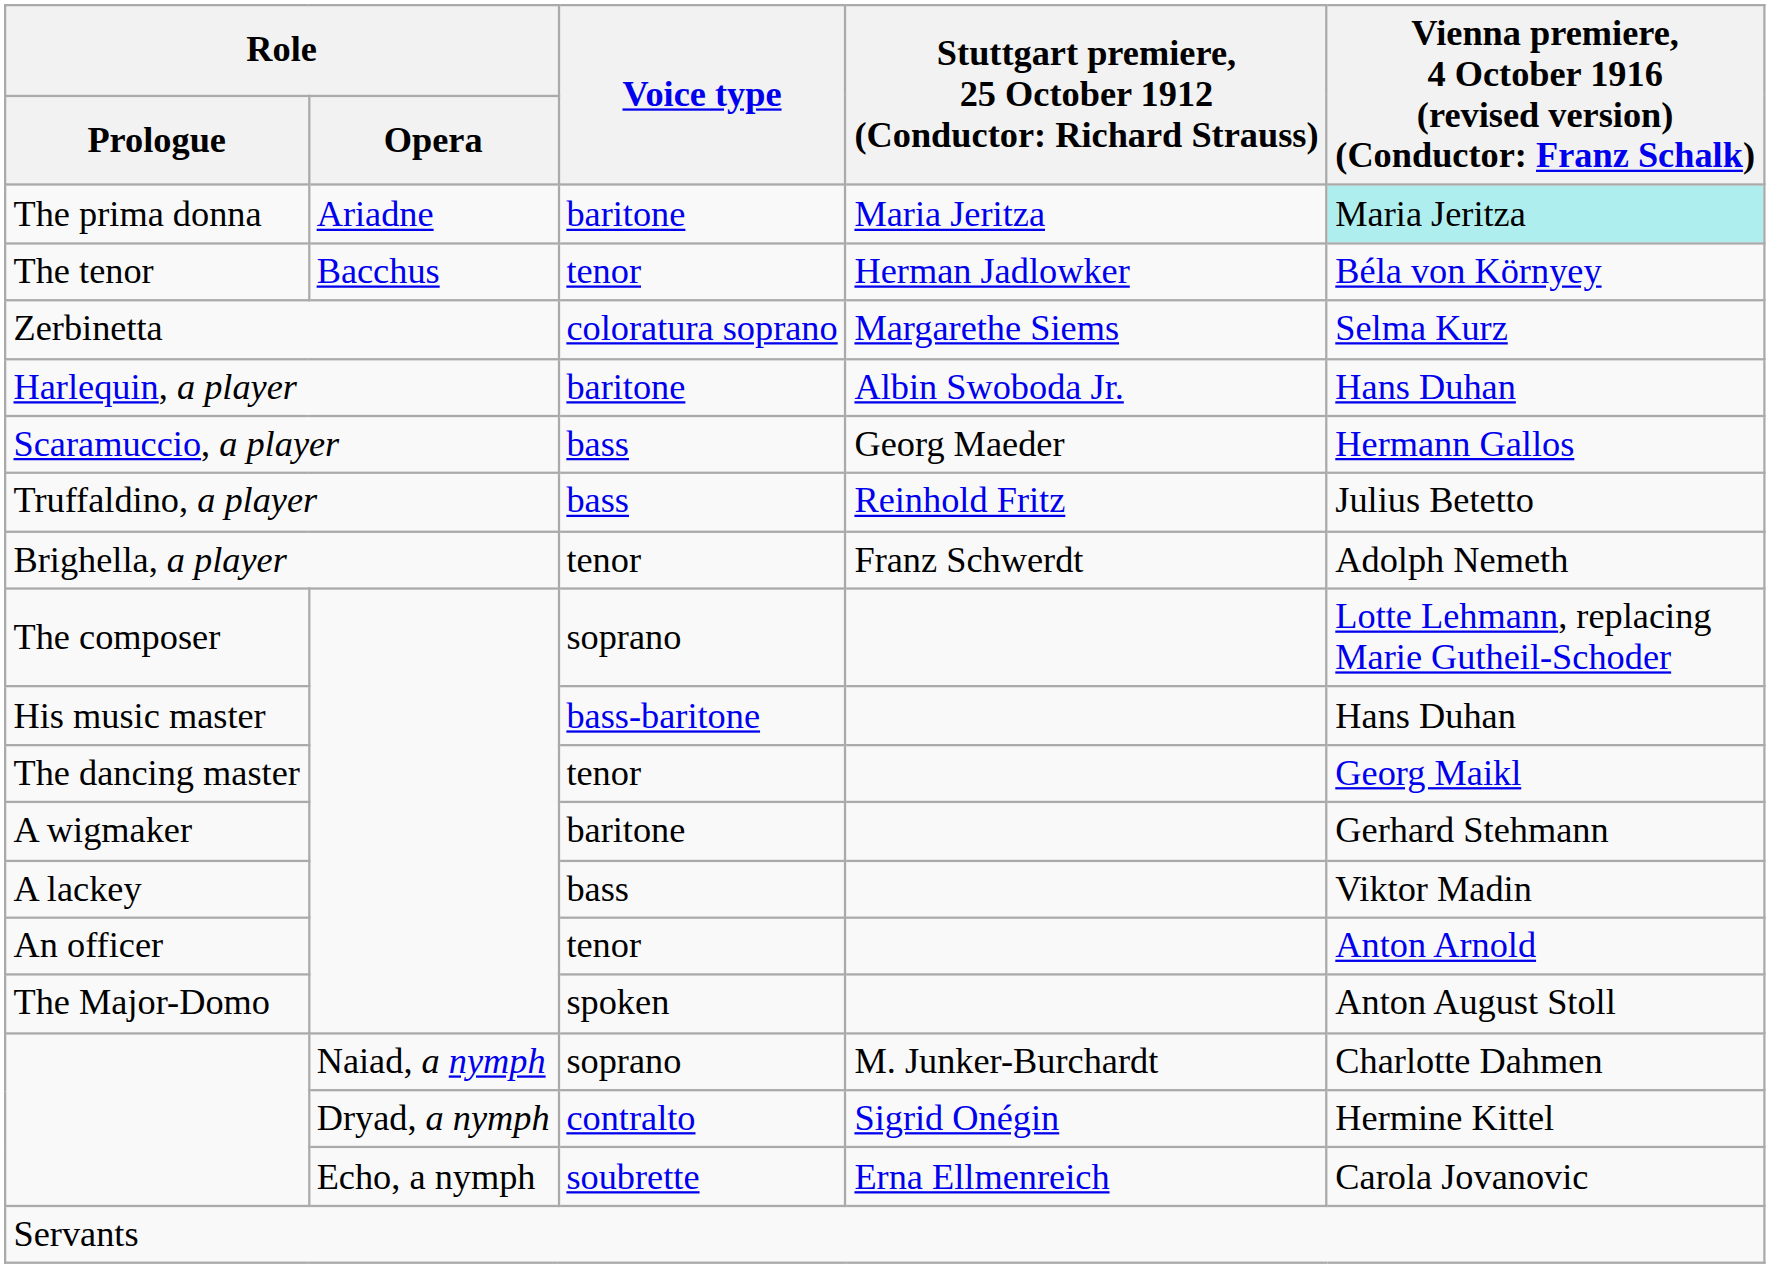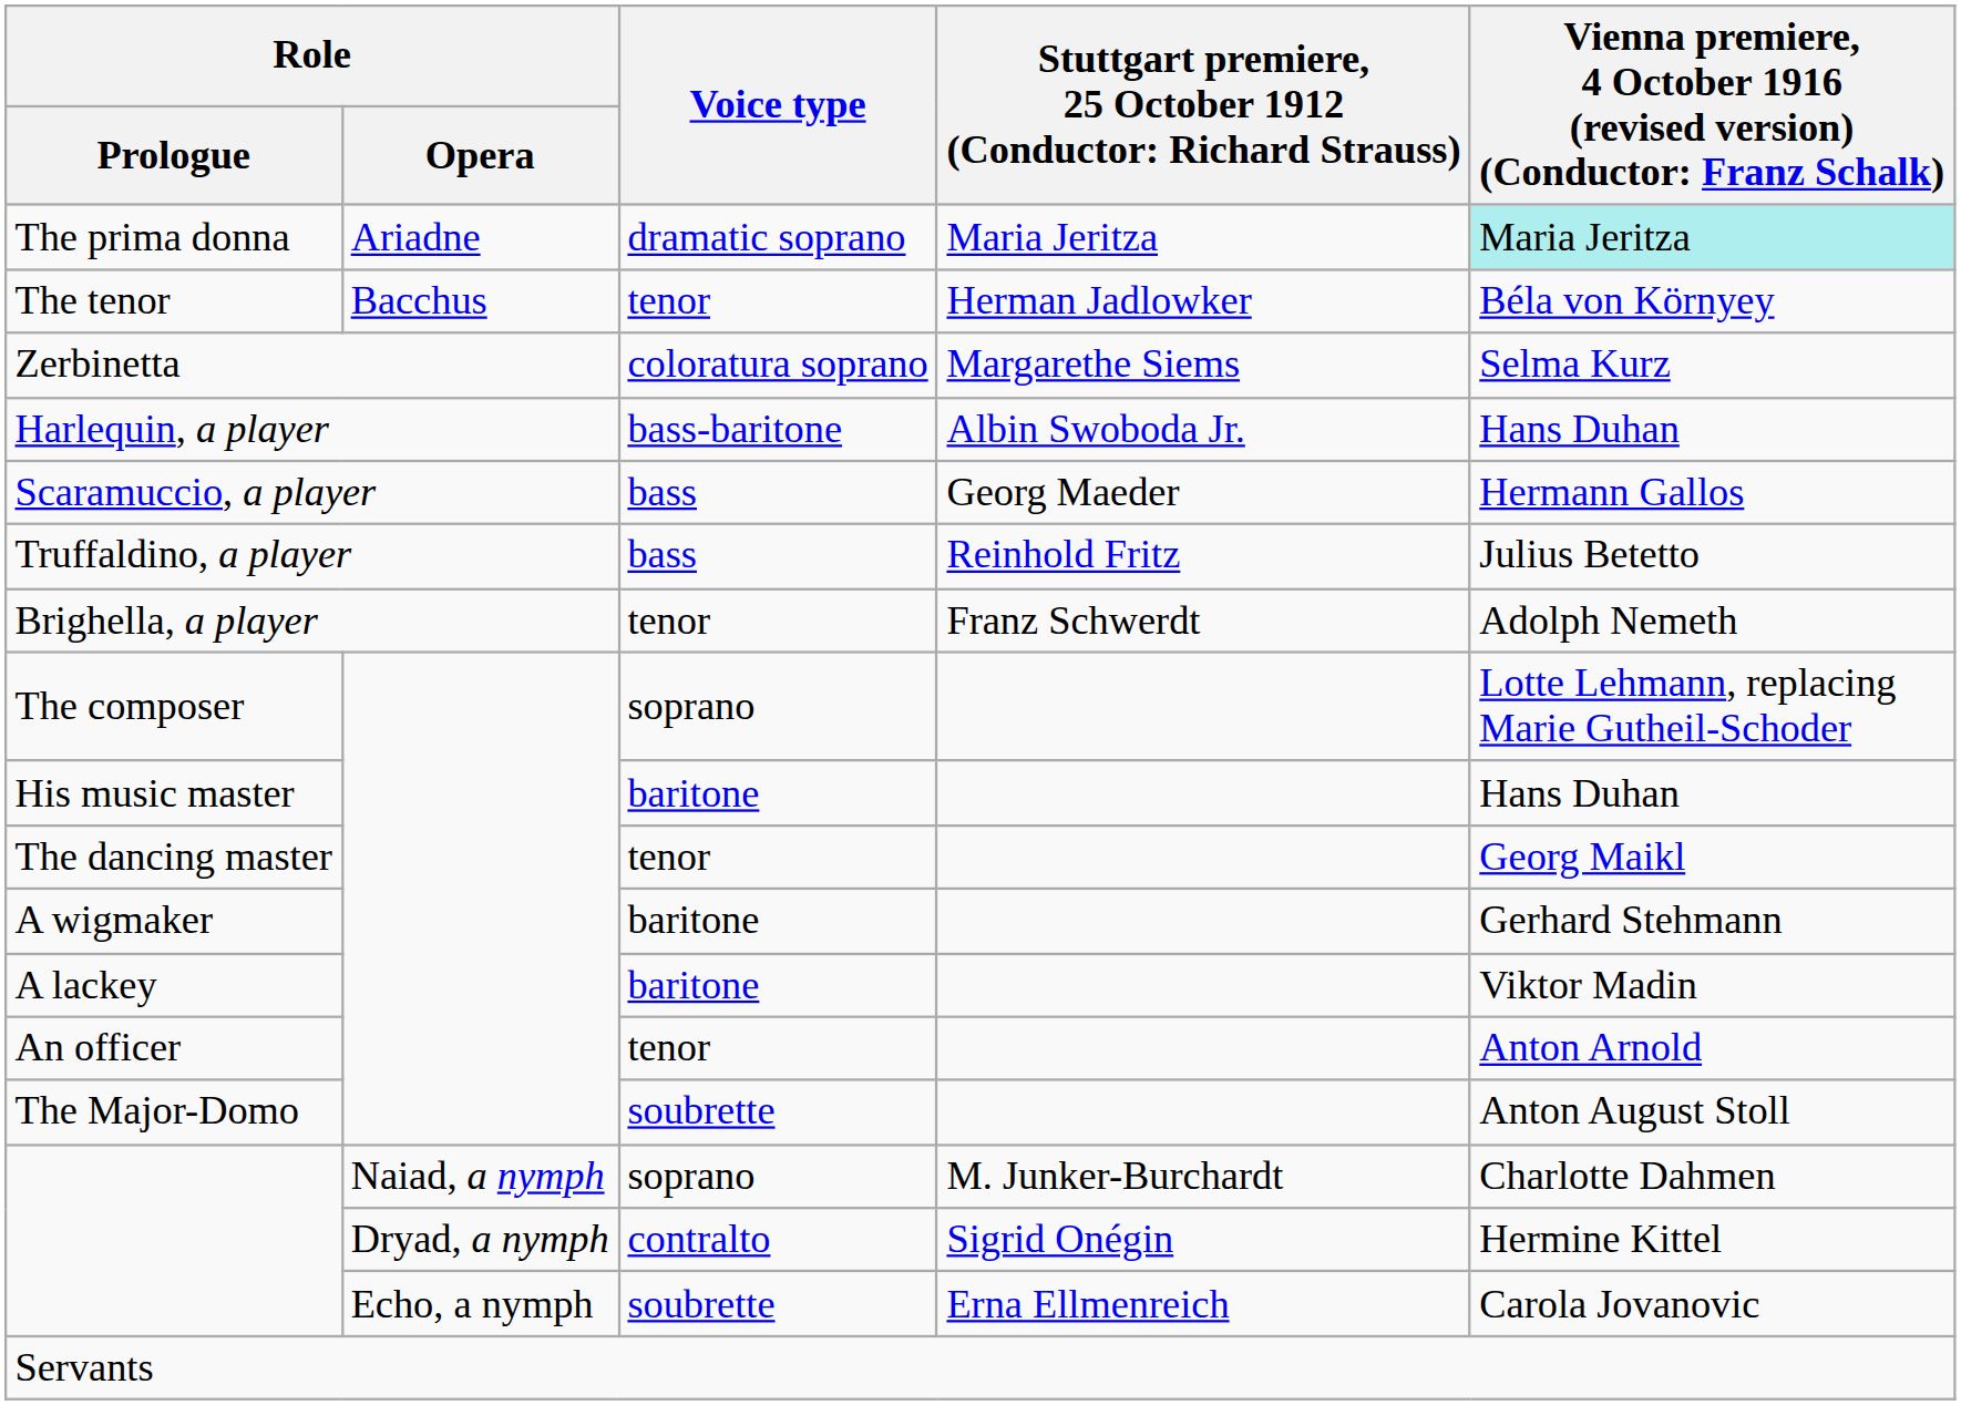 <table class="wikitable">
 <tr>
 <th colspan="2">Role</th>
 <th rowspan="2"><a href='#'>Voice type</a></th>
 <th rowspan="2">Stuttgart premiere,<br>25 October 1912<br>(Conductor: Richard Strauss)</th>
 <th rowspan="2">Vienna premiere,<br>4 October 1916<br>(revised version)<br>(Conductor: <a href='#'>Franz Schalk</a>)</th>
 </tr>
 <tr>
 <th>Prologue</th>
 <th>Opera</th>
 </tr>
 <tr>
 <td>The prima donna</td>
 <td><a href='#'>Ariadne</a></td>
-<td><a href='#'>baritone</a></td>
+<td><a href='#'>dramatic soprano</a></td>
 <td><a href='#'>Maria Jeritza</a></td>
 <td style="background: paleturquoise;">Maria Jeritza</td>
 </tr>
 <tr>
 <td>The tenor</td>
 <td><a href='#'>Bacchus</a></td>
 <td><a href='#'>tenor</a></td>
 <td><a href='#'>Herman Jadlowker</a></td>
 <td><a href='#'>Béla von Környey</a></td>
 </tr>
 <tr>
 <td colspan="2">Zerbinetta</td>
 <td><a href='#'>coloratura soprano</a></td>
 <td><a href='#'>Margarethe Siems</a></td>
 <td><a href='#'>Selma Kurz</a></td>
 </tr>
 <tr>
 <td colspan="2"><a href='#'>Harlequin</a>, <em>a player</em></td>
-<td><a href='#'>baritone</a></td>
+<td><a href='#'>bass-baritone</a></td>
 <td><a href='#'>Albin Swoboda Jr.</a></td>
 <td><a href='#'>Hans Duhan</a></td>
 </tr>
 <tr>
 <td colspan="2"><a href='#'>Scaramuccio</a>, <em>a player</em></td>
 <td><a href='#'>bass</a></td>
 <td>Georg Maeder</td>
 <td><a href='#'>Hermann Gallos</a></td>
 </tr>
 <tr>
 <td colspan="2">Truffaldino, <em>a player</em></td>
 <td><a href='#'>bass</a></td>
 <td><a href='#'>Reinhold Fritz</a></td>
 <td>Julius Betetto</td>
 </tr>
 <tr>
 <td colspan="2">Brighella, <em>a player</em></td>
 <td>tenor</td>
 <td>Franz Schwerdt</td>
 <td>Adolph Nemeth</td>
 </tr>
 <tr>
 <td>The composer</td>
 <td rowspan="7"></td>
 <td>soprano</td>
 <td></td>
 <td><a href='#'>Lotte Lehmann</a>, replacing<br><a href='#'>Marie Gutheil-Schoder</a></td>
 </tr>
 <tr>
 <td>His music master</td>
-<td><a href='#'>bass-baritone</a></td>
+<td><a href='#'>baritone</a></td>
 <td></td>
 <td>Hans Duhan</td>
 </tr>
 <tr>
 <td>The dancing master</td>
 <td>tenor</td>
 <td></td>
 <td><a href='#'>Georg Maikl</a></td>
 </tr>
 <tr>
 <td>A wigmaker</td>
 <td>baritone</td>
 <td></td>
 <td>Gerhard Stehmann</td>
 </tr>
 <tr>
 <td>A lackey</td>
-<td>bass</td>
+<td><a href='#'>baritone</a></td>
 <td></td>
 <td>Viktor Madin</td>
 </tr>
 <tr>
 <td>An officer</td>
 <td>tenor</td>
 <td></td>
 <td><a href='#'>Anton Arnold</a></td>
 </tr>
 <tr>
 <td>The Major-Domo</td>
-<td>spoken</td>
+<td><a href='#'>soubrette</a></td>
 <td></td>
 <td>Anton August Stoll</td>
 </tr>
 <tr>
 <td rowspan="3"></td>
 <td>Naiad, <em>a <a href='#'>nymph</a></em></td>
 <td>soprano</td>
 <td>M. Junker-Burchardt</td>
 <td>Charlotte Dahmen</td>
 </tr>
 <tr>
 <td>Dryad, <em>a nymph</td>
 <td><a href='#'>contralto</a></td>
 <td><a href='#'>Sigrid Onégin</a></td>
 <td>Hermine Kittel</td>
 </tr>
 <tr>
 <td>Echo, </em>a nymph<em></td>
 <td><a href='#'>soubrette</a></td>
 <td><a href='#'>Erna Ellmenreich</a></td>
 <td>Carola Jovanovic</td>
 </tr>
 <tr>
 <td colspan="5"></em>Servants<em></td>
 </tr>
 </table>
